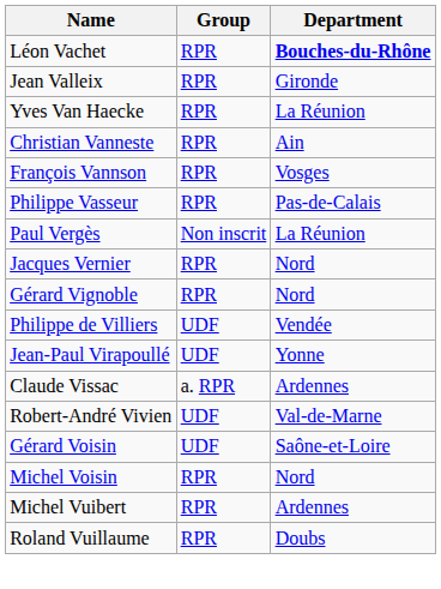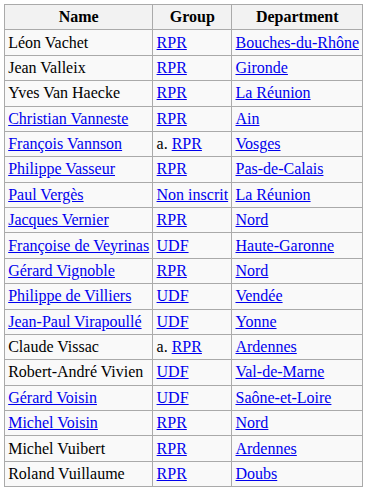 <table class="wikitable alternance">
 <tr>
 <th>Name</th>
 <th>Group</th>
 <th>Department</th>
 </tr>
 <tr>
 <td>Léon Vachet</td>
 <td><a href='#'>RPR</a></td>
-<td><strong><a href='#'>Bouches-du-Rhône</a></strong></td>
+<td><a href='#'>Bouches-du-Rhône</a></td>
 </tr>
 <tr>
 <td>Jean Valleix</td>
 <td><a href='#'>RPR</a></td>
 <td><a href='#'>Gironde</a></td>
 </tr>
 <tr>
 <td>Yves Van Haecke</td>
 <td><a href='#'>RPR</a></td>
 <td><a href='#'>La Réunion</a></td>
 </tr>
 <tr>
 <td><a href='#'>Christian Vanneste</a></td>
 <td><a href='#'>RPR</a></td>
 <td><a href='#'>Ain</a></td>
 </tr>
 <tr>
 <td><a href='#'>François Vannson</a></td>
-<td><a href='#'>RPR</a></td>
+<td>a. <a href='#'>RPR</a></td>
 <td><a href='#'>Vosges</a></td>
 </tr>
 <tr>
 <td><a href='#'>Philippe Vasseur</a></td>
 <td><a href='#'>RPR</a></td>
 <td><a href='#'>Pas-de-Calais</a></td>
 </tr>
 <tr>
 <td><a href='#'>Paul Vergès</a></td>
 <td><a href='#'>Non inscrit</a></td>
 <td><a href='#'>La Réunion</a></td>
 </tr>
 <tr>
 <td><a href='#'>Jacques Vernier</a></td>
 <td><a href='#'>RPR</a></td>
 <td><a href='#'>Nord</a></td>
+</tr>
+<tr>
+<td><a href='#'>Françoise de Veyrinas</a></td>
+<td><a href='#'>UDF</a></td>
+<td><a href='#'>Haute-Garonne</a></td>
 </tr>
 <tr>
 <td><a href='#'>Gérard Vignoble</a></td>
 <td><a href='#'>RPR</a></td>
 <td><a href='#'>Nord</a></td>
 </tr>
 <tr>
 <td><a href='#'>Philippe de Villiers</a></td>
 <td><a href='#'>UDF</a></td>
 <td><a href='#'>Vendée</a></td>
 </tr>
 <tr>
 <td><a href='#'>Jean-Paul Virapoullé</a></td>
 <td><a href='#'>UDF</a></td>
 <td><a href='#'>Yonne</a></td>
 </tr>
 <tr>
 <td>Claude Vissac</td>
 <td>a. <a href='#'>RPR</a></td>
 <td><a href='#'>Ardennes</a></td>
 </tr>
 <tr>
 <td>Robert-André Vivien</td>
 <td><a href='#'>UDF</a></td>
 <td><a href='#'>Val-de-Marne</a></td>
 </tr>
 <tr>
 <td><a href='#'>Gérard Voisin</a></td>
 <td><a href='#'>UDF</a></td>
 <td><a href='#'>Saône-et-Loire</a></td>
 </tr>
 <tr>
 <td><a href='#'>Michel Voisin</a></td>
 <td><a href='#'>RPR</a></td>
 <td><a href='#'>Nord</a></td>
 </tr>
 <tr>
 <td>Michel Vuibert</td>
 <td><a href='#'>RPR</a></td>
 <td><a href='#'>Ardennes</a></td>
 </tr>
 <tr>
 <td>Roland Vuillaume</td>
 <td><a href='#'>RPR</a></td>
 <td><a href='#'>Doubs</a></td>
 </tr>
 <tr>
 </tr>
 </table>
